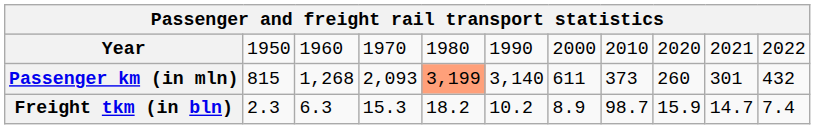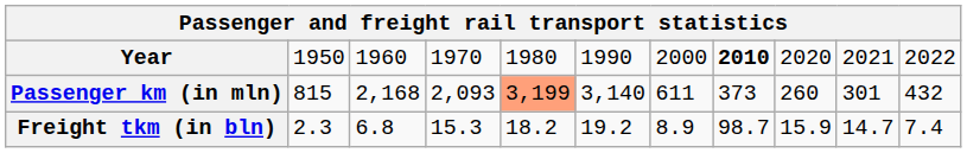 <table class="wikitable">
 <tr>
 <th colspan="11">Passenger and freight rail transport statistics</th>
 </tr>
 <tr>
 <th>Year</th>
 <td>1950</td>
 <td>1960</td>
 <td>1970</td>
 <td>1980</td>
 <td>1990</td>
 <td>2000</td>
-<td>2010</td>
+<td><strong>2010</strong></td>
 <td>2020</td>
 <td>2021</td>
 <td>2022</td>
 </tr>
 <tr>
 <th><a href='#'>Passenger km</a> (in mln)</th>
 <td>815</td>
-<td>1,268</td>
+<td>2,168</td>
 <td>2,093</td>
 <td style="background: lightsalmon;">3,199</td>
 <td>3,140</td>
 <td>611</td>
 <td>373</td>
 <td>260</td>
 <td>301</td>
 <td>432</td>
 </tr>
 <tr>
 <th>Freight <a href='#'>tkm</a> (in <a href='#'>bln</a>)</th>
 <td>2.3</td>
-<td>6.3</td>
+<td>6.8</td>
 <td>15.3</td>
 <td>18.2</td>
-<td>10.2</td>
+<td>19.2</td>
 <td>8.9</td>
 <td>98.7</td>
 <td>15.9</td>
 <td>14.7</td>
 <td>7.4</td>
 </tr>
 </table>
